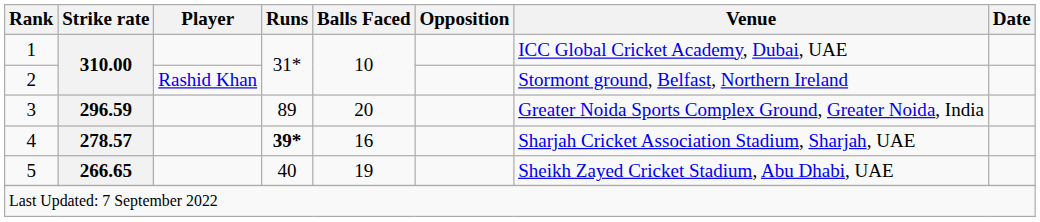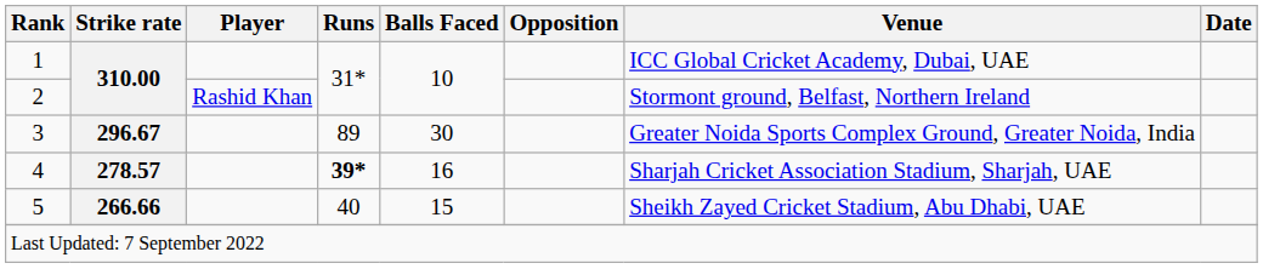 <table class="wikitable plainrowheaders sortable">
 <tr>
 <th scope=col>Rank</th>
 <th scope=col>Strike rate</th>
 <th scope=col>Player</th>
 <th scope=col>Runs</th>
 <th scope=col>Balls Faced</th>
 <th scope=col>Opposition</th>
 <th scope=col>Venue</th>
 <th scope=col>Date</th>
 </tr>
 <tr>
 <td align=center>1</td>
 <th rowspan="2" scope="row" style="text-align:center;">310.00</th>
 <td> </td>
 <td rowspan="2" align="center">31*</td>
 <td rowspan="2" align="center">10</td>
 <td></td>
 <td><a href='#'>ICC Global Cricket Academy</a>, <a href='#'>Dubai</a>, UAE</td>
 <td></td>
 </tr>
 <tr>
 <td align=center>2</td>
 <td><a href='#'>Rashid Khan</a></td>
 <td></td>
 <td><a href='#'>Stormont ground</a>, <a href='#'>Belfast</a>, <a href='#'>Northern Ireland</a></td>
 <td></td>
 </tr>
 <tr>
 <td align=center>3</td>
-<th scope=row style=text-align:center;>296.59</th>
+<th scope=row style=text-align:center;>296.67</th>
 <td> </td>
 <td align=center>89</td>
-<td align=center>20</td>
+<td align=center>30</td>
 <td></td>
 <td><a href='#'>Greater Noida Sports Complex Ground</a>, <a href='#'>Greater Noida</a>, India</td>
 <td></td>
 </tr>
 <tr>
 <td align=center>4</td>
 <th scope=row style=text-align:center;>278.57</th>
 <td></td>
 <td align=center><strong>39*</strong></td>
 <td align=center>16</td>
 <td></td>
 <td><a href='#'>Sharjah Cricket Association Stadium</a>, <a href='#'>Sharjah</a>, UAE</td>
 <td></td>
 </tr>
 <tr>
 <td align=center>5</td>
-<th scope=row style=text-align:center;>266.65</th>
+<th scope=row style=text-align:center;>266.66</th>
 <td> </td>
 <td align=center>40</td>
-<td align=center>19</td>
+<td align=center>15</td>
 <td></td>
 <td><a href='#'>Sheikh Zayed Cricket Stadium</a>, <a href='#'>Abu Dhabi</a>, UAE</td>
 <td></td>
 </tr>
 <tr>
 </tr>
 <tr class=sortbottom>
 <td colspan=8><small>Last Updated: 7 September 2022</small></td>
 </tr>
 </table>
